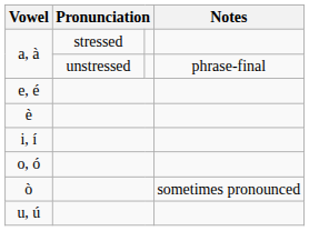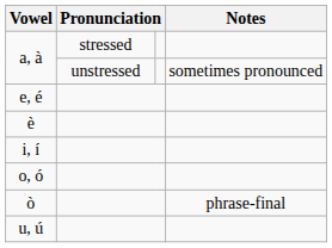 <table class="wikitable" style="margin: 1em auto 1em auto; text-align: center;">
 <tr>
 <th>Vowel</th>
 <th colspan=2>Pronunciation</th>
 <th>Notes</th>
 </tr>
 <tr>
 <td rowspan=2>a, à</td>
 <td>stressed</td>
 <td></td>
 <td></td>
 </tr>
 <tr>
 <td>unstressed</td>
 <td></td>
-<td>phrase-final</td>
+<td>sometimes pronounced </td>
 </tr>
 <tr>
 <td>e, é</td>
 <td colspan=2></td>
 <td></td>
 </tr>
 <tr>
 <td>è</td>
 <td colspan=2></td>
 <td></td>
 </tr>
 <tr>
 <td>i, í</td>
 <td colspan=2></td>
 <td></td>
 </tr>
 <tr>
 <td>o, ó</td>
 <td colspan=2></td>
 <td></td>
 </tr>
 <tr>
 <td>ò</td>
 <td colspan=2></td>
-<td>sometimes pronounced </td>
+<td>phrase-final</td>
 </tr>
 <tr>
 <td>u, ú</td>
 <td colspan=2></td>
 <td></td>
 </tr>
 </table>
